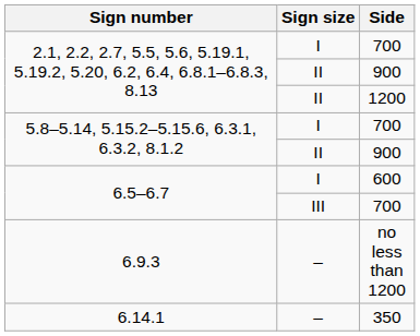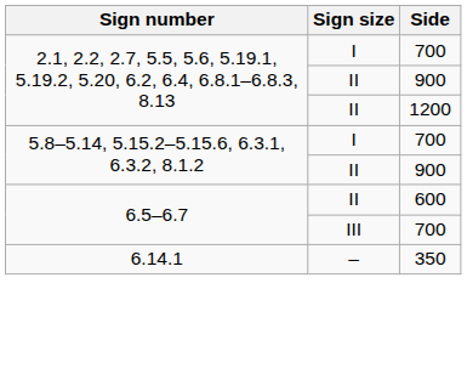 <table class="wikitable" style="text-align:center;">
 <tr>
 <th style="width:250px;">Sign number</th>
 <th style="width:70px;">Sign size</th>
 <th style="width:45px;">Side</th>
 </tr>
 <tr>
 <td rowspan="3">2.1, 2.2, 2.7, 5.5, 5.6, 5.19.1, 5.19.2, 5.20, 6.2, 6.4, 6.8.1–6.8.3, 8.13</td>
 <td>I</td>
 <td>700</td>
 </tr>
 <tr>
 <td>II</td>
 <td>900</td>
 </tr>
 <tr>
 <td>II</td>
 <td>1200</td>
 </tr>
 <tr>
 <td rowspan="2">5.8–5.14, 5.15.2–5.15.6, 6.3.1, 6.3.2, 8.1.2</td>
 <td>I</td>
 <td>700</td>
 </tr>
 <tr>
 <td>II</td>
 <td>900</td>
 </tr>
 <tr>
 <td rowspan="2">6.5–6.7</td>
-<td>I</td>
+<td>II</td>
 <td>600</td>
 </tr>
 <tr>
 <td>III</td>
 <td>700</td>
 </tr>
 <tr>
-<td>6.9.3</td>
-<td>–</td>
-<td>no less than 1200</td>
-</tr>
-<tr>
 <td>6.14.1</td>
 <td>–</td>
 <td>350</td>
 </tr>
 </table>
